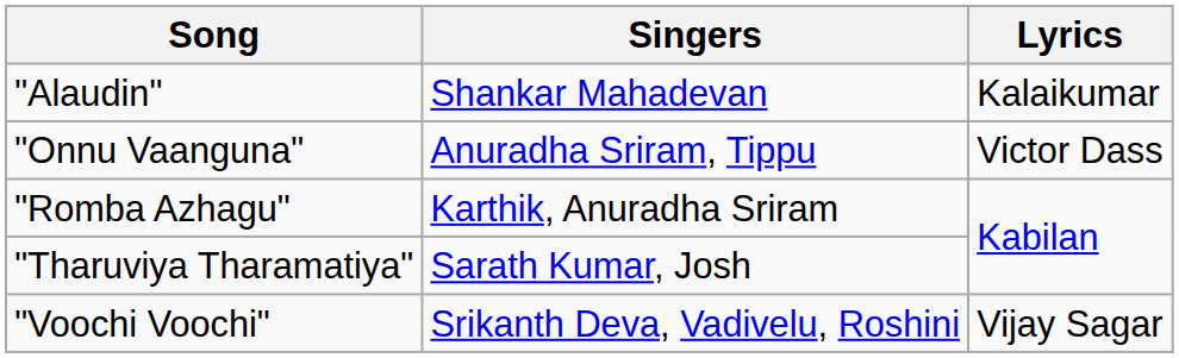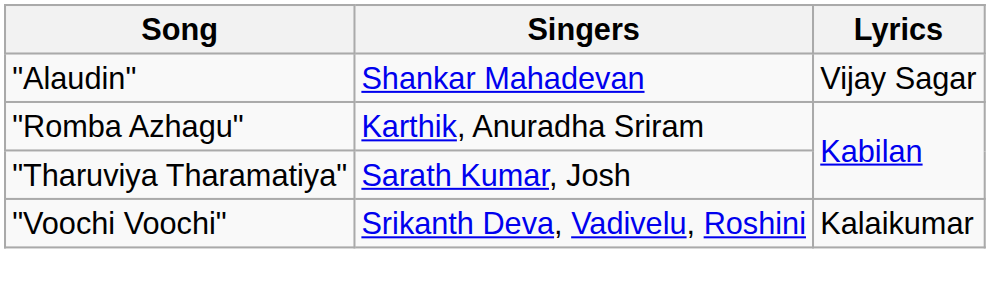 <table class="wikitable" style="font-size:95%;">
 <tr>
 <th>Song</th>
 <th>Singers</th>
 <th>Lyrics</th>
 </tr>
 <tr>
 <td>"Alaudin"</td>
 <td><a href='#'>Shankar Mahadevan</a></td>
-<td>Kalaikumar</td>
-</tr>
-<tr>
-<td>"Onnu Vaanguna"</td>
-<td><a href='#'>Anuradha Sriram</a>, <a href='#'>Tippu</a></td>
-<td>Victor Dass</td>
+<td>Vijay Sagar</td>
 </tr>
 <tr>
 <td>"Romba Azhagu"</td>
 <td><a href='#'>Karthik</a>, Anuradha Sriram</td>
 <td rowspan=2><a href='#'>Kabilan</a></td>
 </tr>
 <tr>
 <td>"Tharuviya Tharamatiya"</td>
 <td><a href='#'>Sarath Kumar</a>, Josh</td>
 </tr>
 <tr>
 <td>"Voochi Voochi"</td>
 <td><a href='#'>Srikanth Deva</a>, <a href='#'>Vadivelu</a>, <a href='#'>Roshini</a></td>
-<td>Vijay Sagar</td>
+<td>Kalaikumar</td>
 </tr>
 </table>
